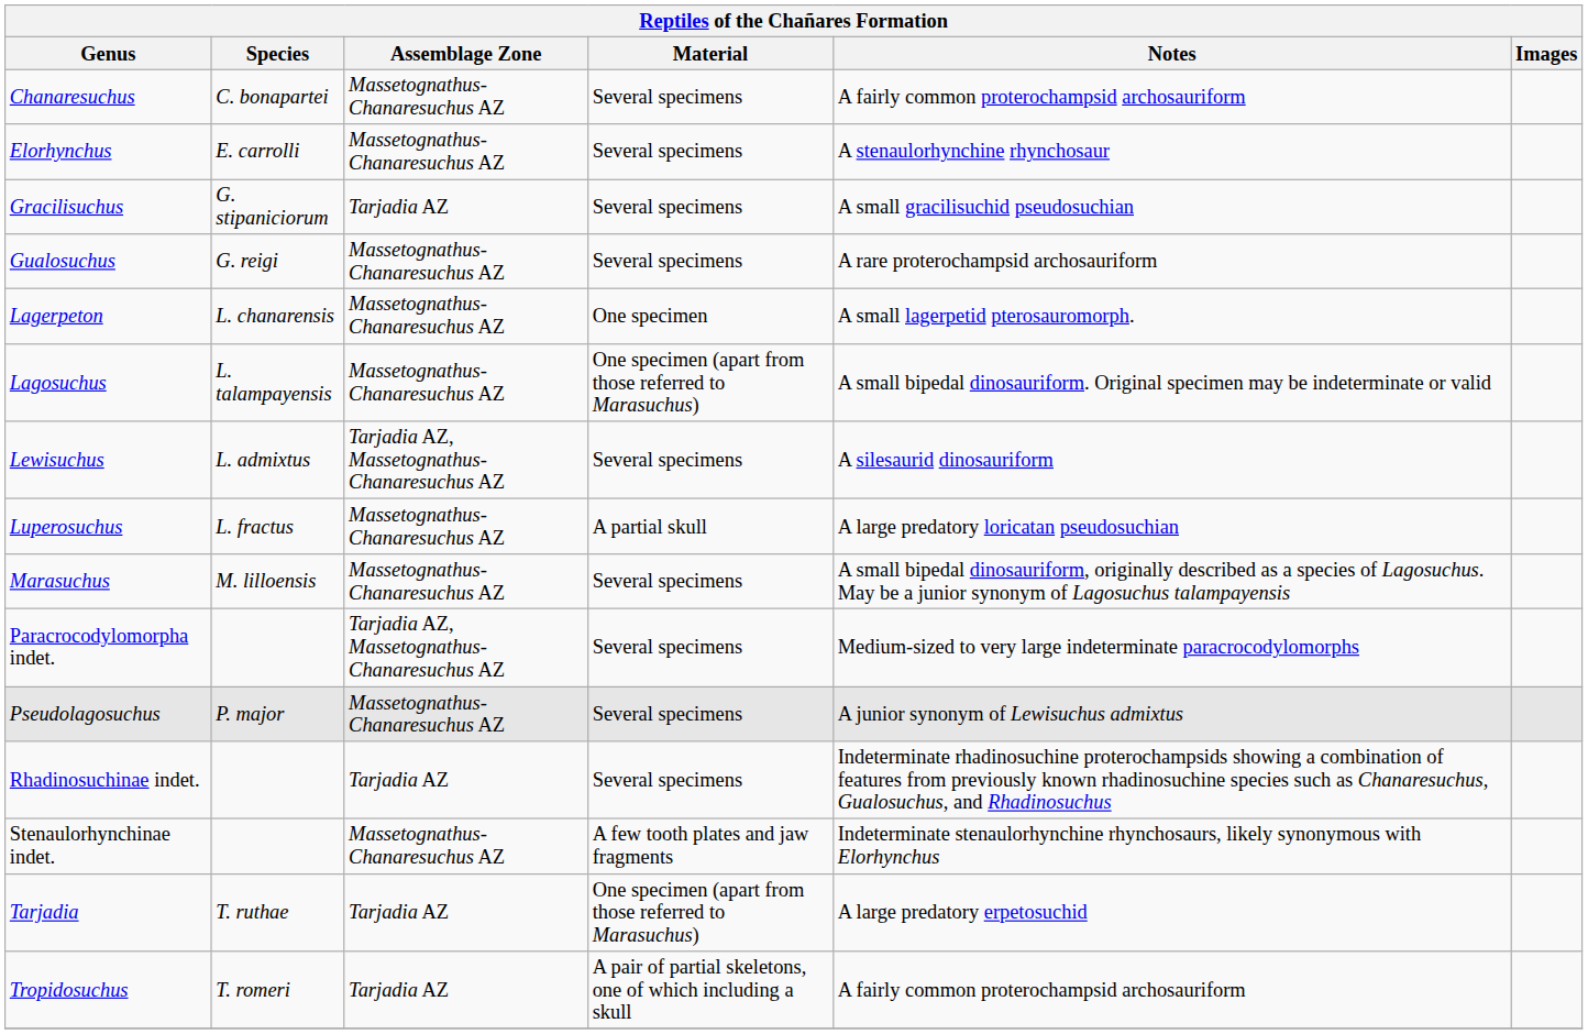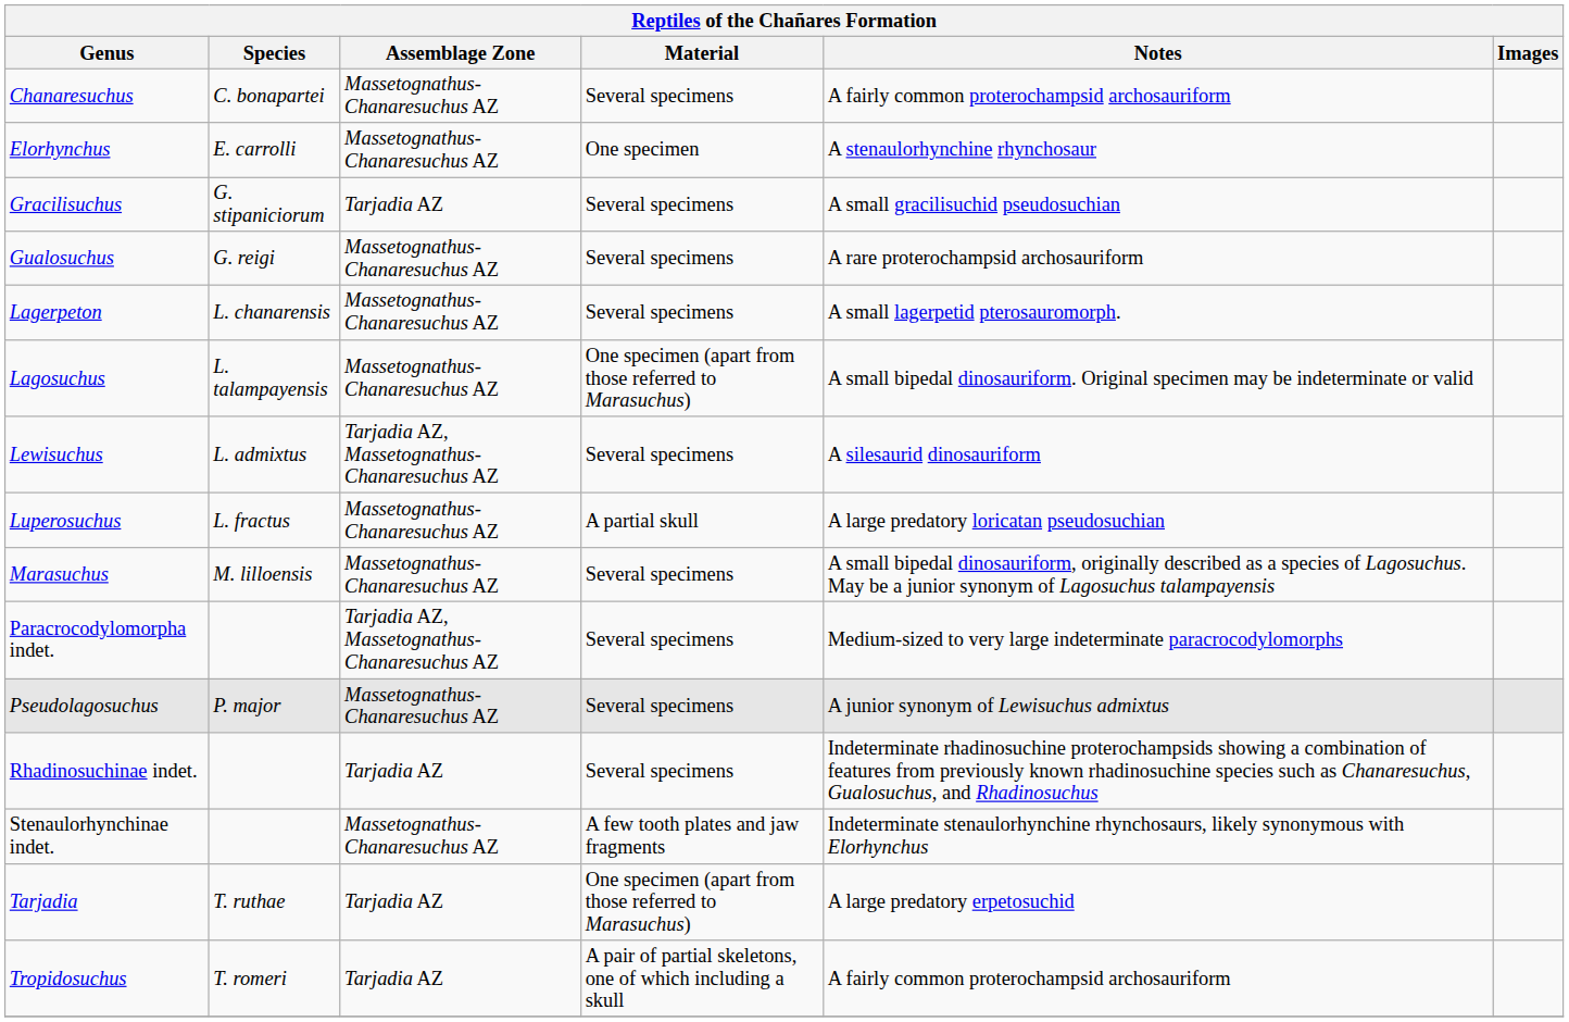 <table class="wikitable" align="center">
 <tr>
 <th colspan="6" align="center"><strong><a href='#'>Reptiles</a> of the Chañares Formation</strong></th>
 </tr>
 <tr>
 <th>Genus</th>
 <th>Species</th>
 <th>Assemblage Zone</th>
 <th>Material</th>
 <th>Notes</th>
 <th>Images</th>
 </tr>
 <tr>
 <td><em><a href='#'>Chanaresuchus</a></em></td>
 <td><em>C. bonapartei</em></td>
 <td><em>Massetognathus-Chanaresuchus</em> AZ</td>
 <td>Several specimens</td>
 <td>A fairly common <a href='#'>proterochampsid</a> <a href='#'>archosauriform</a></td>
 <td></td>
 </tr>
 <tr>
 <td><em><a href='#'>Elorhynchus</a></em></td>
 <td><em>E. carrolli</em></td>
 <td><em>Massetognathus-Chanaresuchus</em> AZ</td>
-<td>Several specimens</td>
+<td>One specimen</td>
 <td>A <a href='#'>stenaulorhynchine</a> <a href='#'>rhynchosaur</a></td>
 <td></td>
 </tr>
 <tr>
 <td><em><a href='#'>Gracilisuchus</a></em></td>
 <td><em>G. stipaniciorum</em></td>
 <td><em>Tarjadia</em> AZ</td>
 <td>Several specimens</td>
 <td>A small <a href='#'>gracilisuchid</a> <a href='#'>pseudosuchian</a></td>
 <td></td>
 </tr>
 <tr>
 <td><em><a href='#'>Gualosuchus</a></em></td>
 <td><em>G. reigi</em></td>
 <td><em>Massetognathus-Chanaresuchus</em> AZ</td>
 <td>Several specimens</td>
 <td>A rare proterochampsid archosauriform</td>
 <td></td>
 </tr>
 <tr>
 <td><em><a href='#'>Lagerpeton</a></em></td>
 <td><em>L. chanarensis</em></td>
 <td><em>Massetognathus-Chanaresuchus</em> AZ</td>
-<td>One specimen</td>
+<td>Several specimens</td>
 <td>A small <a href='#'>lagerpetid</a> <a href='#'>pterosauromorph</a>.</td>
 <td></td>
 </tr>
 <tr>
 <td><em><a href='#'>Lagosuchus</a></em></td>
 <td><em>L. talampayensis</em></td>
 <td><em>Massetognathus-Chanaresuchus</em> AZ</td>
 <td>One specimen (apart from those referred to <em>Marasuchus</em>)</td>
 <td>A small bipedal <a href='#'>dinosauriform</a>. Original specimen may be indeterminate or valid</td>
 <td></td>
 </tr>
 <tr>
 <td><em><a href='#'>Lewisuchus</a></em></td>
 <td><em>L. admixtus</em></td>
 <td><em>Tarjadia</em> AZ, <em>Massetognathus-Chanaresuchus</em> AZ</td>
 <td>Several specimens</td>
 <td>A <a href='#'>silesaurid</a> <a href='#'>dinosauriform</a></td>
 <td></td>
 </tr>
 <tr>
 <td><em><a href='#'>Luperosuchus</a></em></td>
 <td><em>L. fractus</em></td>
 <td><em>Massetognathus-Chanaresuchus</em> AZ</td>
 <td>A partial skull</td>
 <td>A large predatory <a href='#'>loricatan</a> <a href='#'>pseudosuchian</a></td>
 <td></td>
 </tr>
 <tr>
 <td><em><a href='#'>Marasuchus</a></em></td>
 <td><em>M. lilloensis</em></td>
 <td><em>Massetognathus-Chanaresuchus</em> AZ</td>
 <td>Several specimens</td>
 <td>A small bipedal <a href='#'>dinosauriform</a>, originally described as a species of <em>Lagosuchus</em>. May be a junior synonym of <em>Lagosuchus talampayensis</em></td>
 <td></td>
 </tr>
 <tr>
 <td><a href='#'>Paracrocodylomorpha</a> indet.</td>
 <td></td>
 <td><em>Tarjadia</em> AZ, <em>Massetognathus-Chanaresuchus</em> AZ</td>
 <td>Several specimens</td>
 <td>Medium-sized to very large indeterminate <a href='#'>paracrocodylomorphs</a></td>
 <td></td>
 </tr>
 <tr>
 <td style="background:#E6E6E6;"><em>Pseudolagosuchus</em></td>
 <td style="background:#E6E6E6;"><em>P. major</em></td>
 <td style="background:#E6E6E6;"><em>Massetognathus-Chanaresuchus</em> AZ</td>
 <td style="background:#E6E6E6;">Several specimens</td>
 <td style="background:#E6E6E6;">A junior synonym of <em>Lewisuchus admixtus</em></td>
 <td style="background:#E6E6E6;"></td>
 </tr>
 <tr>
 <td><a href='#'>Rhadinosuchinae</a> indet.</td>
 <td></td>
 <td><em>Tarjadia</em> AZ</td>
 <td>Several specimens</td>
 <td>Indeterminate rhadinosuchine proterochampsids showing a combination of features from previously known rhadinosuchine species such as <em>Chanaresuchus</em>, <em>Gualosuchus</em>, and <em><a href='#'>Rhadinosuchus</a></em></td>
 <td></td>
 </tr>
 <tr>
 <td>Stenaulorhynchinae indet.</td>
 <td></td>
 <td><em>Massetognathus-Chanaresuchus</em> AZ</td>
 <td>A few tooth plates and jaw fragments</td>
 <td>Indeterminate stenaulorhynchine rhynchosaurs, likely synonymous with <em>Elorhynchus</em></td>
 <td></td>
 </tr>
 <tr>
 <td><em><a href='#'>Tarjadia</a></em></td>
 <td><em>T. ruthae</em></td>
 <td><em>Tarjadia</em> AZ</td>
 <td>One specimen (apart from those referred to <em>Marasuchus</em>)</td>
 <td>A large predatory <a href='#'>erpetosuchid</a></td>
 <td></td>
 </tr>
 <tr>
 <td><em><a href='#'>Tropidosuchus</a></em></td>
 <td><em>T. romeri</em></td>
 <td><em>Tarjadia</em> AZ</td>
 <td>A pair of partial skeletons, one of which including a skull</td>
 <td>A fairly common proterochampsid archosauriform</td>
 <td></td>
 </tr>
 <tr>
 </tr>
 </table>
